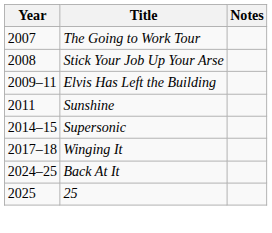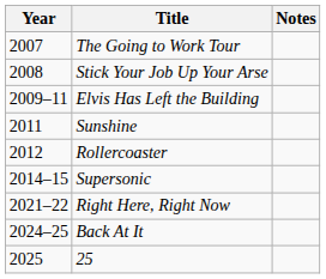 <table class="wikitable sortable">
 <tr>
 <th>Year</th>
 <th>Title</th>
 <th>Notes</th>
 </tr>
 <tr>
 <td>2007</td>
 <td><em>The Going to Work Tour</em></td>
 <td></td>
 </tr>
 <tr>
 <td>2008</td>
 <td><em>Stick Your Job Up Your Arse</em></td>
 <td></td>
 </tr>
 <tr>
 <td>2009–11</td>
 <td><em>Elvis Has Left the Building</em></td>
 <td></td>
 </tr>
 <tr>
 <td>2011</td>
 <td><em>Sunshine</em></td>
 <td></td>
 </tr>
 <tr>
+<td>2012</td>
+<td><em>Rollercoaster</em></td>
+<td></td>
+</tr>
+<tr>
 <td>2014–15</td>
 <td><em>Supersonic</em></td>
 <td></td>
 </tr>
 <tr>
-<td>2017–18</td>
-<td><em>Winging It</em></td>
+<td>2021–22</td>
+<td><em>Right Here, Right Now</em></td>
 <td></td>
 </tr>
 <tr>
 <td>2024–25</td>
 <td><em>Back At It</em></td>
 <td></td>
 </tr>
 <tr>
 <td>2025</td>
 <td><em>25</em></td>
 <td></td>
 </tr>
 </table>
